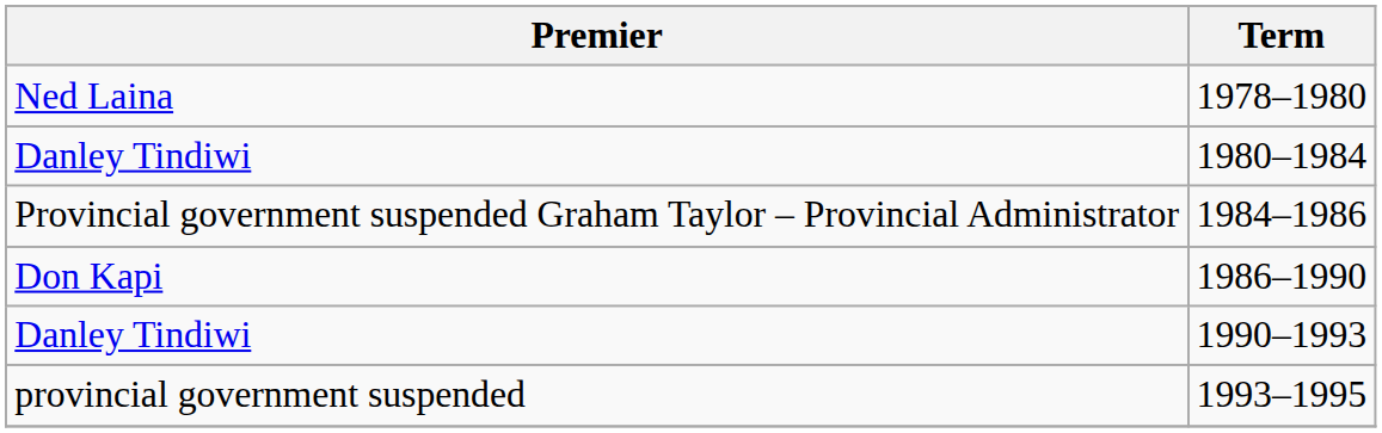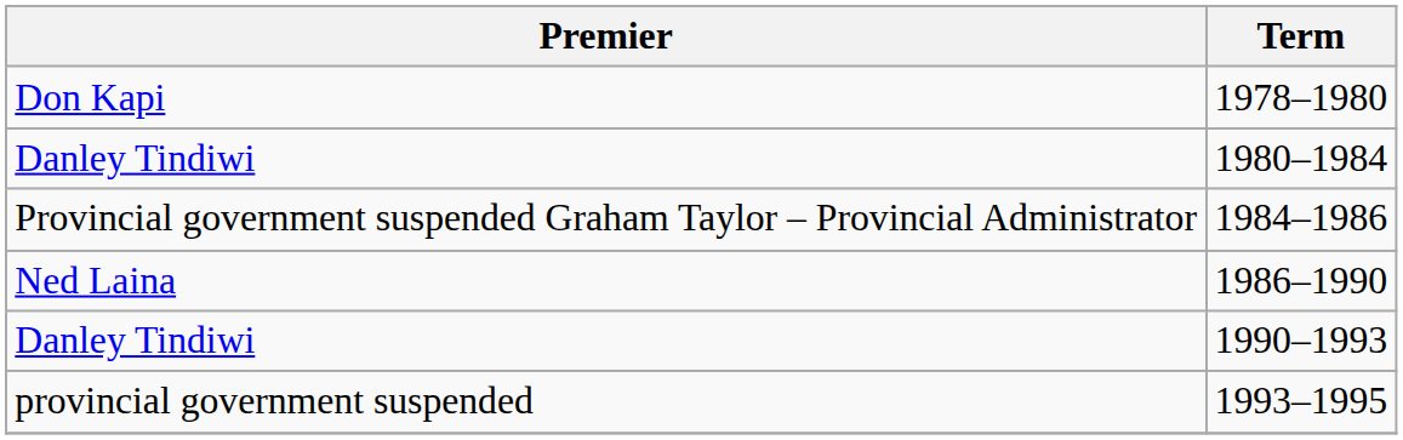 <table class="wikitable">
 <tr>
 <th><strong>Premier</strong></th>
 <th><strong>Term</strong></th>
 </tr>
 <tr>
-<td><a href='#'>Ned Laina</a></td>
+<td><a href='#'>Don Kapi</a></td>
 <td>1978–1980</td>
 </tr>
 <tr>
 <td><a href='#'>Danley Tindiwi</a></td>
 <td>1980–1984</td>
 </tr>
 <tr>
 <td>Provincial government suspended Graham Taylor – Provincial Administrator</td>
 <td>1984–1986</td>
 </tr>
 <tr>
-<td><a href='#'>Don Kapi</a></td>
+<td><a href='#'>Ned Laina</a></td>
 <td>1986–1990</td>
 </tr>
 <tr>
 <td><a href='#'>Danley Tindiwi</a></td>
 <td>1990–1993</td>
 </tr>
 <tr>
 <td>provincial government suspended</td>
 <td>1993–1995</td>
 </tr>
 <tr>
 </tr>
 </table>
